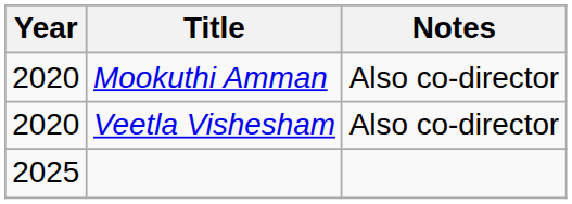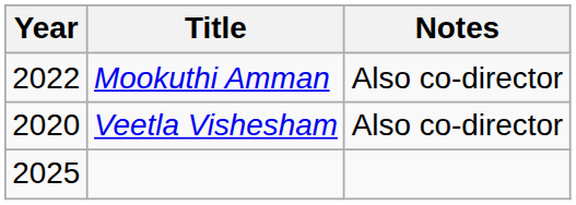 <table class="wikitable sortable plainrowheaders">
 <tr style="background:#ccc; text-align:center;">
 <th scope="col">Year</th>
 <th scope="col">Title</th>
 <th scope="col">Notes</th>
 </tr>
 <tr>
-<td>2020</td>
+<td>2022</td>
 <td><em><a href='#'>Mookuthi Amman</a></em></td>
 <td>Also co-director</td>
 </tr>
 <tr>
 <td>2020</td>
 <td><em><a href='#'>Veetla Vishesham</a></em></td>
 <td>Also co-director</td>
 </tr>
 <tr>
 <td>2025</td>
 <td></td>
 <td></td>
 </tr>
 </table>
